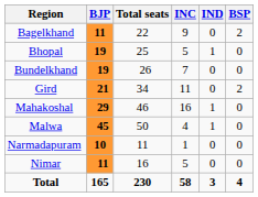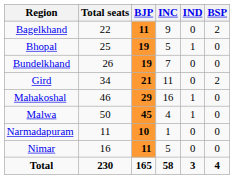 <table class="wikitable sortable" style="text-align:center;">
 <tr bgcolor="#cccccc">
 <th>Region</th>
+<th>Total seats</th>
 <th><a href='#'>BJP</a></th>
-<th>Total seats</th>
 <th><a href='#'>INC</a></th>
 <th><a href='#'>IND</a></th>
 <th><a href='#'>BSP</a></th>
 </tr>
 <tr>
 <td><a href='#'>Bagelkhand</a></td>
+<td>22</td>
 <td bgcolor=#ff9933><span><strong>11</strong></span></td>
-<td>22</td>
 <td>9</td>
 <td>0</td>
 <td>2</td>
 </tr>
 <tr>
 <td><a href='#'>Bhopal</a></td>
+<td>25</td>
 <td bgcolor=#ff9933><span><strong>19</strong></span></td>
-<td>25</td>
 <td>5</td>
 <td>1</td>
 <td>0</td>
 </tr>
 <tr>
 <td><a href='#'>Bundelkhand</a></td>
+<td>  26</td>
 <td bgcolor=#ff9933>  <span><strong>19</strong></span></td>
-<td>  26</td>
 <td>7</td>
 <td>0</td>
 <td>0</td>
 </tr>
 <tr>
 <td><a href='#'>Gird</a></td>
+<td>34</td>
 <td bgcolor=#ff9933>  <span><strong>21</strong></span></td>
-<td>34</td>
 <td>11</td>
 <td>0</td>
 <td>2</td>
 </tr>
 <tr>
 <td><a href='#'>Mahakoshal</a> </td>
+<td>46</td>
 <td bgcolor=#ff9933>  <span><strong>29</strong></span></td>
-<td>46</td>
 <td>16</td>
 <td>1</td>
 <td>0</td>
 </tr>
 <tr>
 <td><a href='#'>Malwa</a></td>
+<td>50</td>
 <td bgcolor=#ff9933>  <span><strong>45</strong></span></td>
-<td>50</td>
 <td>4</td>
 <td>1</td>
 <td>0</td>
 </tr>
 <tr>
 <td><a href='#'>Narmadapuram</a> </td>
+<td>11</td>
 <td bgcolor=#ff9933><span><strong>10</strong></span></td>
-<td>11</td>
 <td>1</td>
 <td>0</td>
 <td>0</td>
 </tr>
 <tr>
 <td><a href='#'>Nimar</a></td>
+<td>16</td>
 <td bgcolor=#ff9933>  <span><strong>11</strong></span></td>
-<td>16</td>
 <td>5</td>
 <td>0</td>
 <td>0</td>
 </tr>
 <tr>
 <td><strong>Total</strong></td>
+<td><strong>230</strong></td>
 <td><strong>165</strong></td>
-<td><strong>230</strong></td>
 <td><strong>58</strong></td>
 <td><strong>3</strong></td>
 <td><strong>4</strong></td>
 </tr>
 </table>
